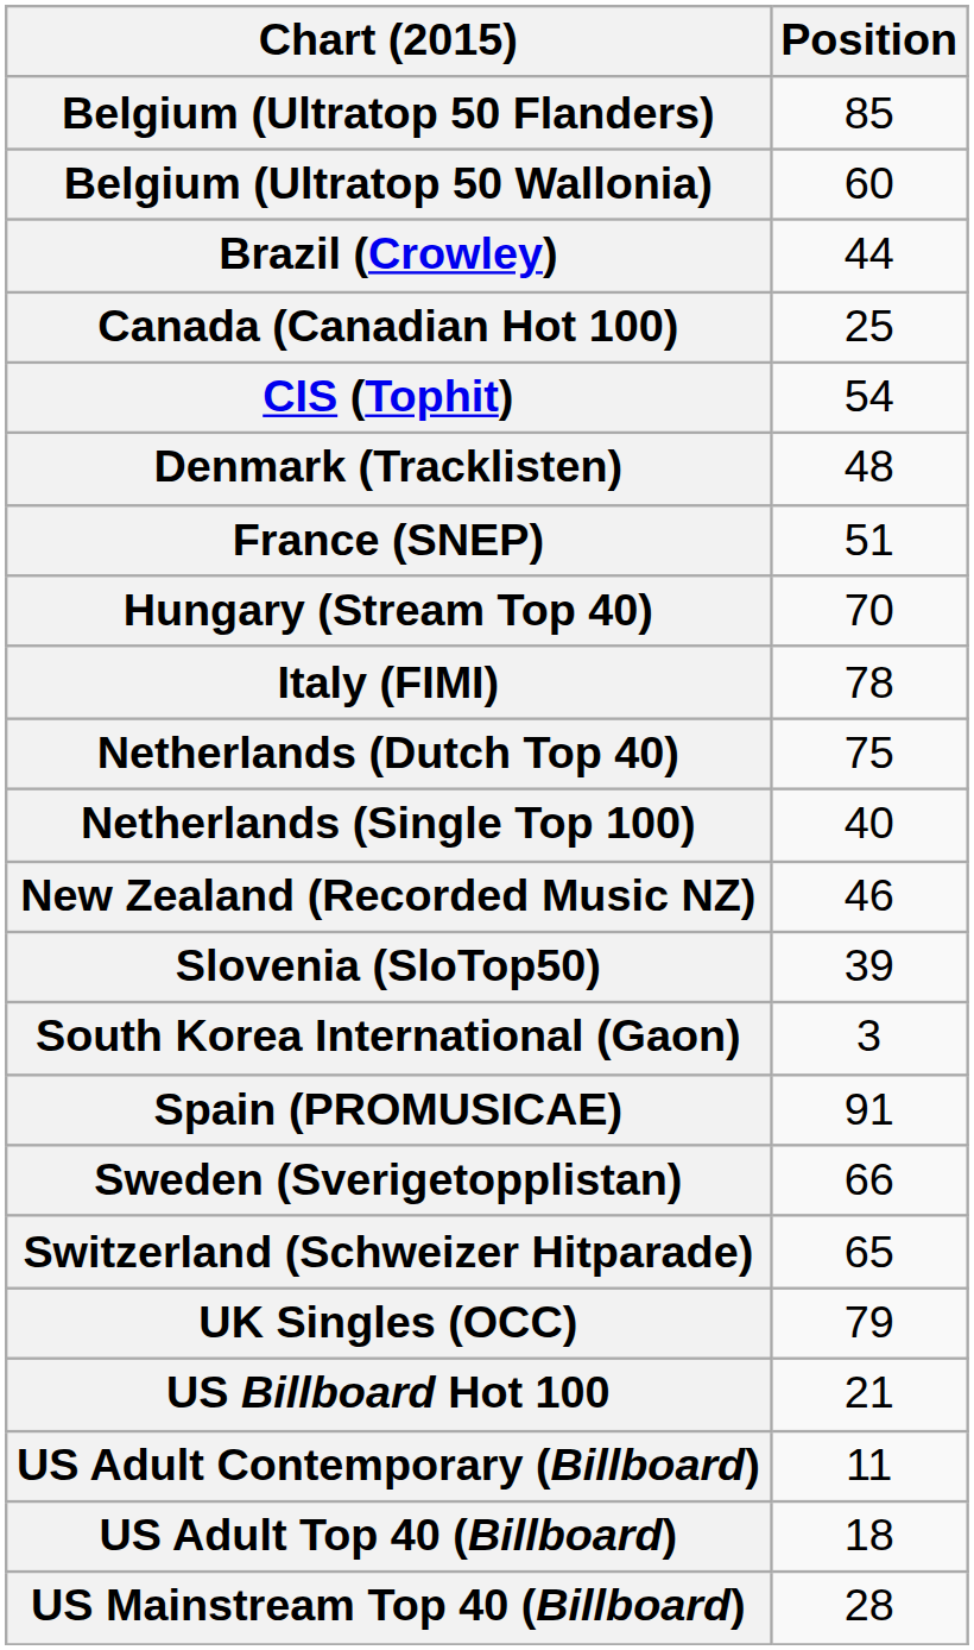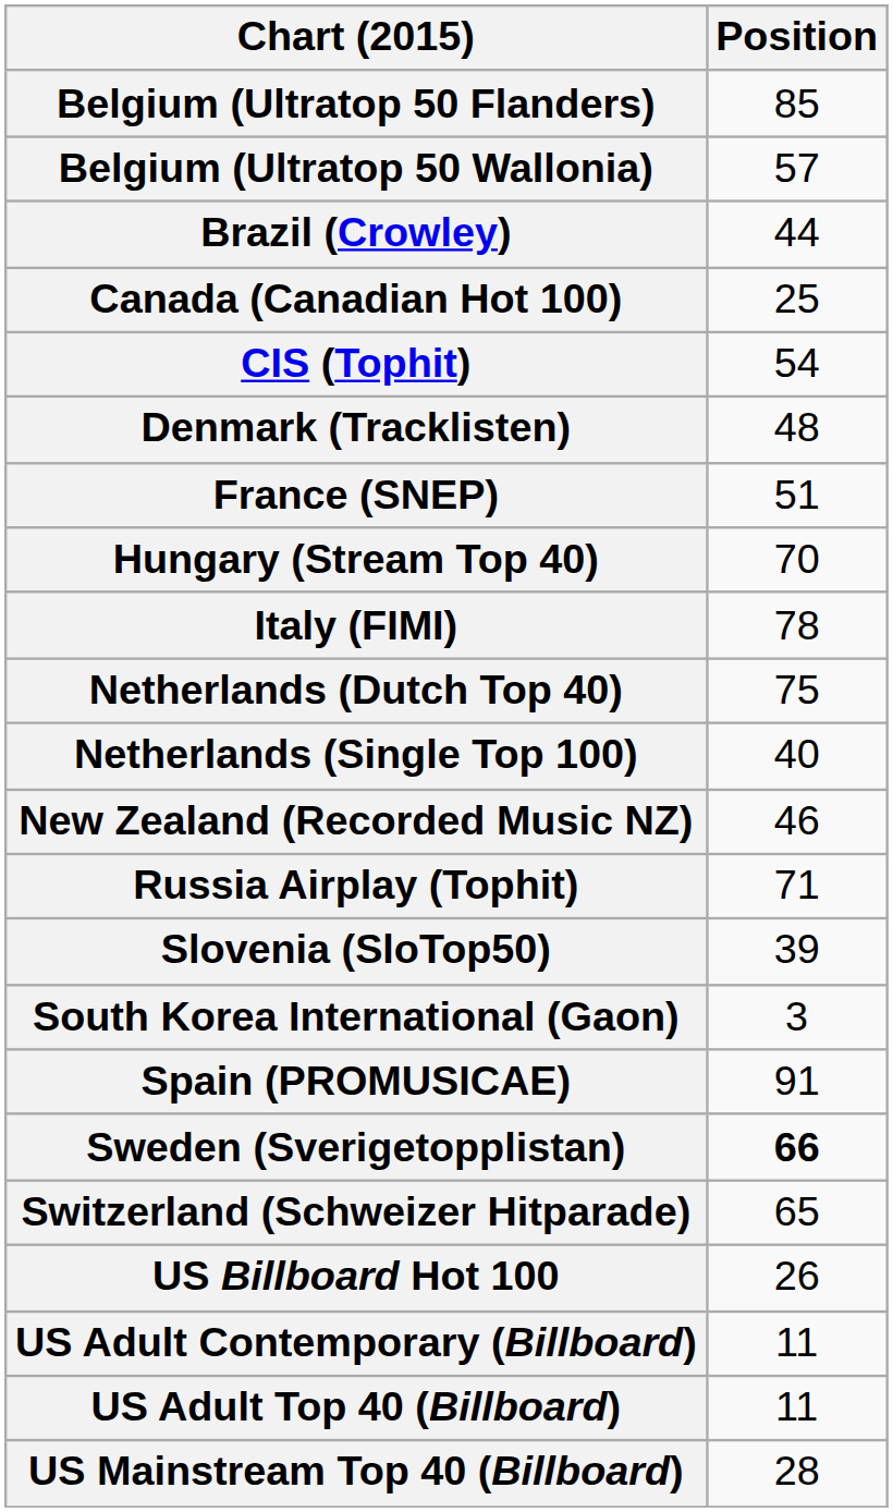 <table class="wikitable sortable plainrowheaders" style="text-align:center">
 <tr>
 <th scope="col">Chart (2015)</th>
 <th scope="col">Position</th>
 </tr>
 <tr>
 <th scope="row">Belgium (Ultratop 50 Flanders)</th>
 <td>85</td>
 </tr>
 <tr>
 <th scope="row">Belgium (Ultratop 50 Wallonia)</th>
-<td>60</td>
+<td>57</td>
 </tr>
 <tr>
 <th scope="row">Brazil (<a href='#'>Crowley</a>)</th>
 <td>44</td>
 </tr>
 <tr>
 <th scope="row">Canada (Canadian Hot 100)</th>
 <td>25</td>
 </tr>
 <tr>
 <th scope="row"><a href='#'>CIS</a> (<a href='#'>Tophit</a>)</th>
 <td style="text-align:center;">54</td>
 </tr>
 <tr>
 <th scope="row">Denmark (Tracklisten)</th>
 <td>48</td>
 </tr>
 <tr>
 <th scope="row">France (SNEP)</th>
 <td>51</td>
 </tr>
 <tr>
 <th scope="row">Hungary (Stream Top 40)</th>
 <td>70</td>
 </tr>
 <tr>
 <th scope="row">Italy (FIMI)</th>
 <td>78</td>
 </tr>
 <tr>
 <th scope="row">Netherlands (Dutch Top 40)</th>
 <td>75</td>
 </tr>
 <tr>
 <th scope="row">Netherlands (Single Top 100)</th>
 <td>40</td>
 </tr>
 <tr>
 <th scope="row">New Zealand (Recorded Music NZ)</th>
 <td>46</td>
 </tr>
 <tr>
+<th scope="row">Russia Airplay (Tophit)</th>
+<td style="text-align:center;">71</td>
+</tr>
+<tr>
 <th scope="row">Slovenia (SloTop50)</th>
 <td align=center>39</td>
 </tr>
 <tr>
 <th scope="row">South Korea International (Gaon)</th>
 <td>3</td>
 </tr>
 <tr>
 <th scope="row">Spain (PROMUSICAE)</th>
 <td>91</td>
 </tr>
 <tr>
 <th scope="row">Sweden (Sverigetopplistan)</th>
-<td>66</td>
+<td><strong>66</strong></td>
 </tr>
 <tr>
 <th scope="row">Switzerland (Schweizer Hitparade)</th>
 <td>65</td>
 </tr>
 <tr>
-<th scope="row">UK Singles (OCC)</th>
-<td>79</td>
-</tr>
-<tr>
 <th scope="row">US <em>Billboard</em> Hot 100</th>
-<td>21</td>
+<td>26</td>
 </tr>
 <tr>
 <th scope="row">US Adult Contemporary (<em>Billboard</em>)</th>
 <td>11</td>
 </tr>
 <tr>
 <th scope="row">US Adult Top 40 (<em>Billboard</em>)</th>
-<td>18</td>
+<td>11</td>
 </tr>
 <tr>
 <th scope="row">US Mainstream Top 40 (<em>Billboard</em>)</th>
 <td>28</td>
 </tr>
 </table>
